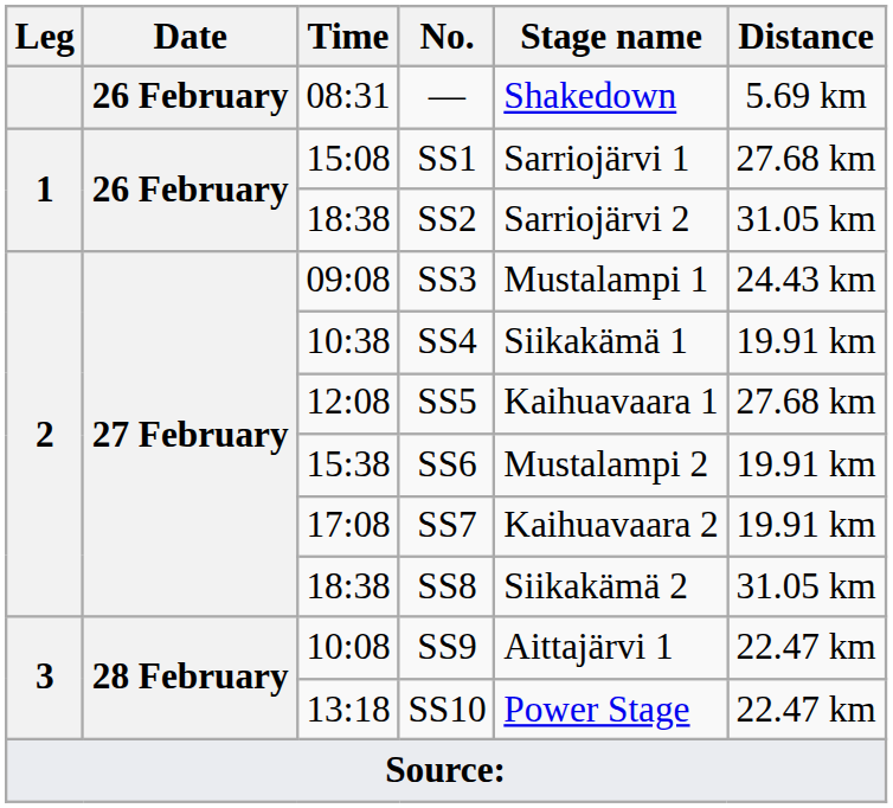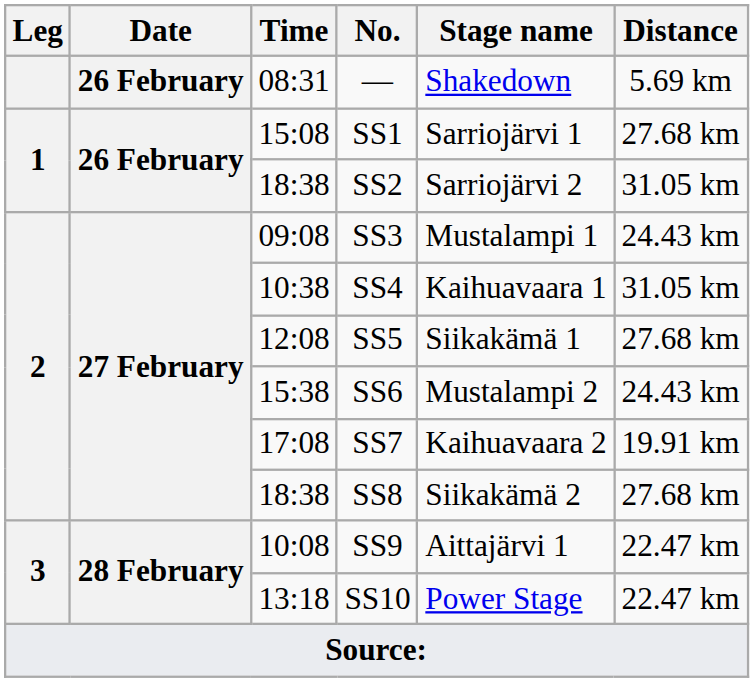 <table class="wikitable" style="font-size: 85%;">
 <tr>
 <th>Leg</th>
 <th>Date</th>
 <th>Time</th>
 <th>No.</th>
 <th>Stage name</th>
 <th>Distance</th>
 </tr>
 <tr>
 <th></th>
 <th nowrap>26 February</th>
 <td align="center">08:31</td>
 <td align="center">—</td>
 <td nowrap><a href='#'>Shakedown</a></td>
 <td align="center">5.69 km</td>
 </tr>
 <tr>
 <th rowspan="2">1</th>
 <th rowspan="2">26 February</th>
 <td align="center">15:08</td>
 <td align="center">SS1</td>
 <td>Sarriojärvi 1</td>
 <td align="center">27.68 km</td>
 </tr>
 <tr>
 <td align="center">18:38</td>
 <td align="center">SS2</td>
 <td>Sarriojärvi 2</td>
 <td align="center">31.05 km</td>
 </tr>
 <tr>
 <th rowspan="6">2</th>
 <th rowspan="6">27 February</th>
 <td align="center">09:08</td>
 <td align="center">SS3</td>
 <td>Mustalampi 1</td>
 <td align="center">24.43 km</td>
 </tr>
 <tr>
 <td align="center">10:38</td>
 <td align="center">SS4</td>
-<td>Siikakämä 1</td>
-<td align="center">19.91 km</td>
+<td>Kaihuavaara 1</td>
+<td align="center">31.05 km</td>
 </tr>
 <tr>
 <td align="center">12:08</td>
 <td align="center">SS5</td>
-<td>Kaihuavaara 1</td>
+<td>Siikakämä 1</td>
 <td align="center">27.68 km</td>
 </tr>
 <tr>
 <td align="center">15:38</td>
 <td align="center">SS6</td>
 <td>Mustalampi 2</td>
-<td align="center">19.91 km</td>
+<td align="center">24.43 km</td>
 </tr>
 <tr>
 <td align="center">17:08</td>
 <td align="center">SS7</td>
 <td>Kaihuavaara 2</td>
 <td align="center">19.91 km</td>
 </tr>
 <tr>
 <td align="center">18:38</td>
 <td align="center">SS8</td>
 <td>Siikakämä 2</td>
-<td align="center">31.05 km</td>
+<td align="center">27.68 km</td>
 </tr>
 <tr>
 <th rowspan="2">3</th>
 <th rowspan="2">28 February</th>
 <td align="center">10:08</td>
 <td align="center">SS9</td>
 <td>Aittajärvi 1</td>
 <td align="center">22.47 km</td>
 </tr>
 <tr>
 <td align="center">13:18</td>
 <td align="center">SS10</td>
 <td nowrap><a href='#'>Power Stage</a></td>
 <td align="center">22.47 km</td>
 </tr>
 <tr>
 <td colspan="6" style="background-color:#EAECF0;text-align:center"><strong>Source:</strong></td>
 </tr>
 </table>
